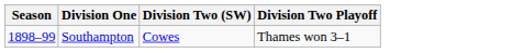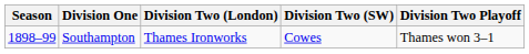 <table class="wikitable" style="text-align: left">
 <tr>
 <th>Season</th>
 <th>Division One</th>
+<th>Division Two (London)</th>
 <th>Division Two (SW)</th>
 <th>Division Two Playoff</th>
 </tr>
 <tr>
 <td><a href='#'>1898–99</a></td>
 <td><a href='#'>Southampton</a></td>
+<td><a href='#'>Thames Ironworks</a></td>
 <td><a href='#'>Cowes</a></td>
 <td>Thames won 3–1</td>
 </tr>
 </table>
